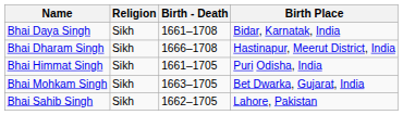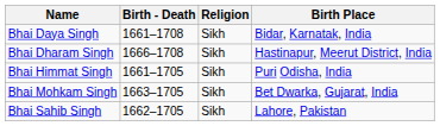 <table class="wikitable">
 <tr>
 <th>Name</th>
+<th>Birth - Death</th>
 <th>Religion</th>
-<th>Birth - Death</th>
 <th>Birth Place</th>
 </tr>
 <tr>
 <td><a href='#'>Bhai Daya Singh</a></td>
+<td>1661–1708</td>
 <td>Sikh</td>
-<td>1661–1708</td>
 <td><a href='#'>Bidar</a>, <a href='#'>Karnatak</a>, <a href='#'>India</a></td>
 </tr>
 <tr>
 <td><a href='#'>Bhai Dharam Singh</a></td>
+<td>1666–1708</td>
 <td>Sikh</td>
-<td>1666–1708</td>
 <td><a href='#'>Hastinapur</a>, <a href='#'>Meerut District</a>, <a href='#'>India</a></td>
 </tr>
 <tr>
 <td><a href='#'>Bhai Himmat Singh</a></td>
+<td>1661–1705</td>
 <td>Sikh</td>
-<td>1661–1705</td>
 <td><a href='#'>Puri</a> <a href='#'>Odisha</a>, <a href='#'>India</a></td>
 </tr>
 <tr>
 <td><a href='#'>Bhai Mohkam Singh</a></td>
+<td>1663–1705</td>
 <td>Sikh</td>
-<td>1663–1705</td>
 <td><a href='#'>Bet Dwarka</a>, <a href='#'>Gujarat</a>, <a href='#'>India</a></td>
 </tr>
 <tr>
 <td><a href='#'>Bhai Sahib Singh</a></td>
+<td>1662–1705</td>
 <td>Sikh</td>
-<td>1662–1705</td>
 <td><a href='#'>Lahore</a>, <a href='#'>Pakistan</a></td>
 </tr>
 </table>
